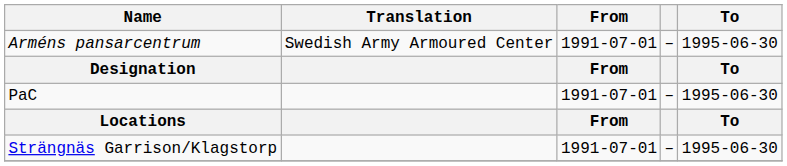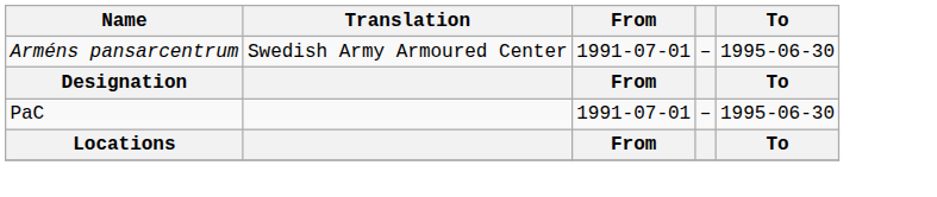 <table class="wikitable">
 <tr>
 <th style="font-weight:bold;">Name</th>
 <th style="font-weight:bold;">Translation</th>
 <th style="text-align: center; font-weight:bold;">From</th>
 <th></th>
 <th style="text-align: center; font-weight:bold;">To</th>
 </tr>
 <tr>
 <td style="font-style:italic;">Arméns pansarcentrum</td>
 <td>Swedish Army Armoured Center</td>
 <td>1991-07-01</td>
 <td>–</td>
 <td>1995-06-30</td>
 </tr>
 <tr>
 <th style="font-weight:bold;">Designation</th>
 <th style="font-weight:bold;"></th>
 <th style="text-align: center; font-weight:bold;">From</th>
 <th></th>
 <th style="text-align: center; font-weight:bold;">To</th>
 </tr>
 <tr>
 <td>PaC</td>
 <td></td>
 <td style="text-align: center;">1991-07-01</td>
 <td style="text-align: center;">–</td>
 <td style="text-align: center;">1995-06-30</td>
 </tr>
 <tr>
 <th style="font-weight:bold;">Locations</th>
 <th style="font-weight:bold;"></th>
 <th style="text-align: center; font-weight:bold;">From</th>
 <th></th>
 <th style="text-align: center; font-weight:bold;">To</th>
 </tr>
 <tr>
-<td><a href='#'>Strängnäs</a> Garrison/Klagstorp</td>
-<td></td>
-<td style="text-align: center;">1991-07-01</td>
-<td style="text-align: center;">–</td>
-<td style="text-align: center;">1995-06-30</td>
-</tr>
-<tr>
 </tr>
 </table>
